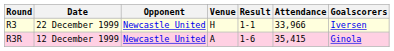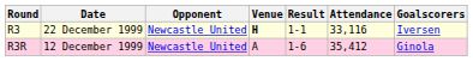 <table class="wikitable">
 <tr>
 <th>Round</th>
 <th>Date</th>
 <th>Opponent</th>
 <th>Venue</th>
 <th>Result</th>
 <th>Attendance</th>
 <th>Goalscorers</th>
 </tr>
 <tr style="background-color: #ffffdd;">
 <td>R3</td>
 <td>22 December 1999</td>
 <td><a href='#'>Newcastle United</a></td>
-<td>H</td>
+<td><strong>H</strong></td>
 <td>1-1</td>
-<td>33,966</td>
+<td>33,116</td>
 <td><a href='#'>Iversen</a></td>
 </tr>
 <tr style="background-color: #ffd0e3;">
 <td>R3R</td>
 <td>12 December 1999</td>
 <td><a href='#'>Newcastle United</a></td>
 <td>A</td>
 <td>1-6</td>
-<td>35,415</td>
+<td>35,412</td>
 <td><a href='#'>Ginola</a></td>
 </tr>
 </table>
